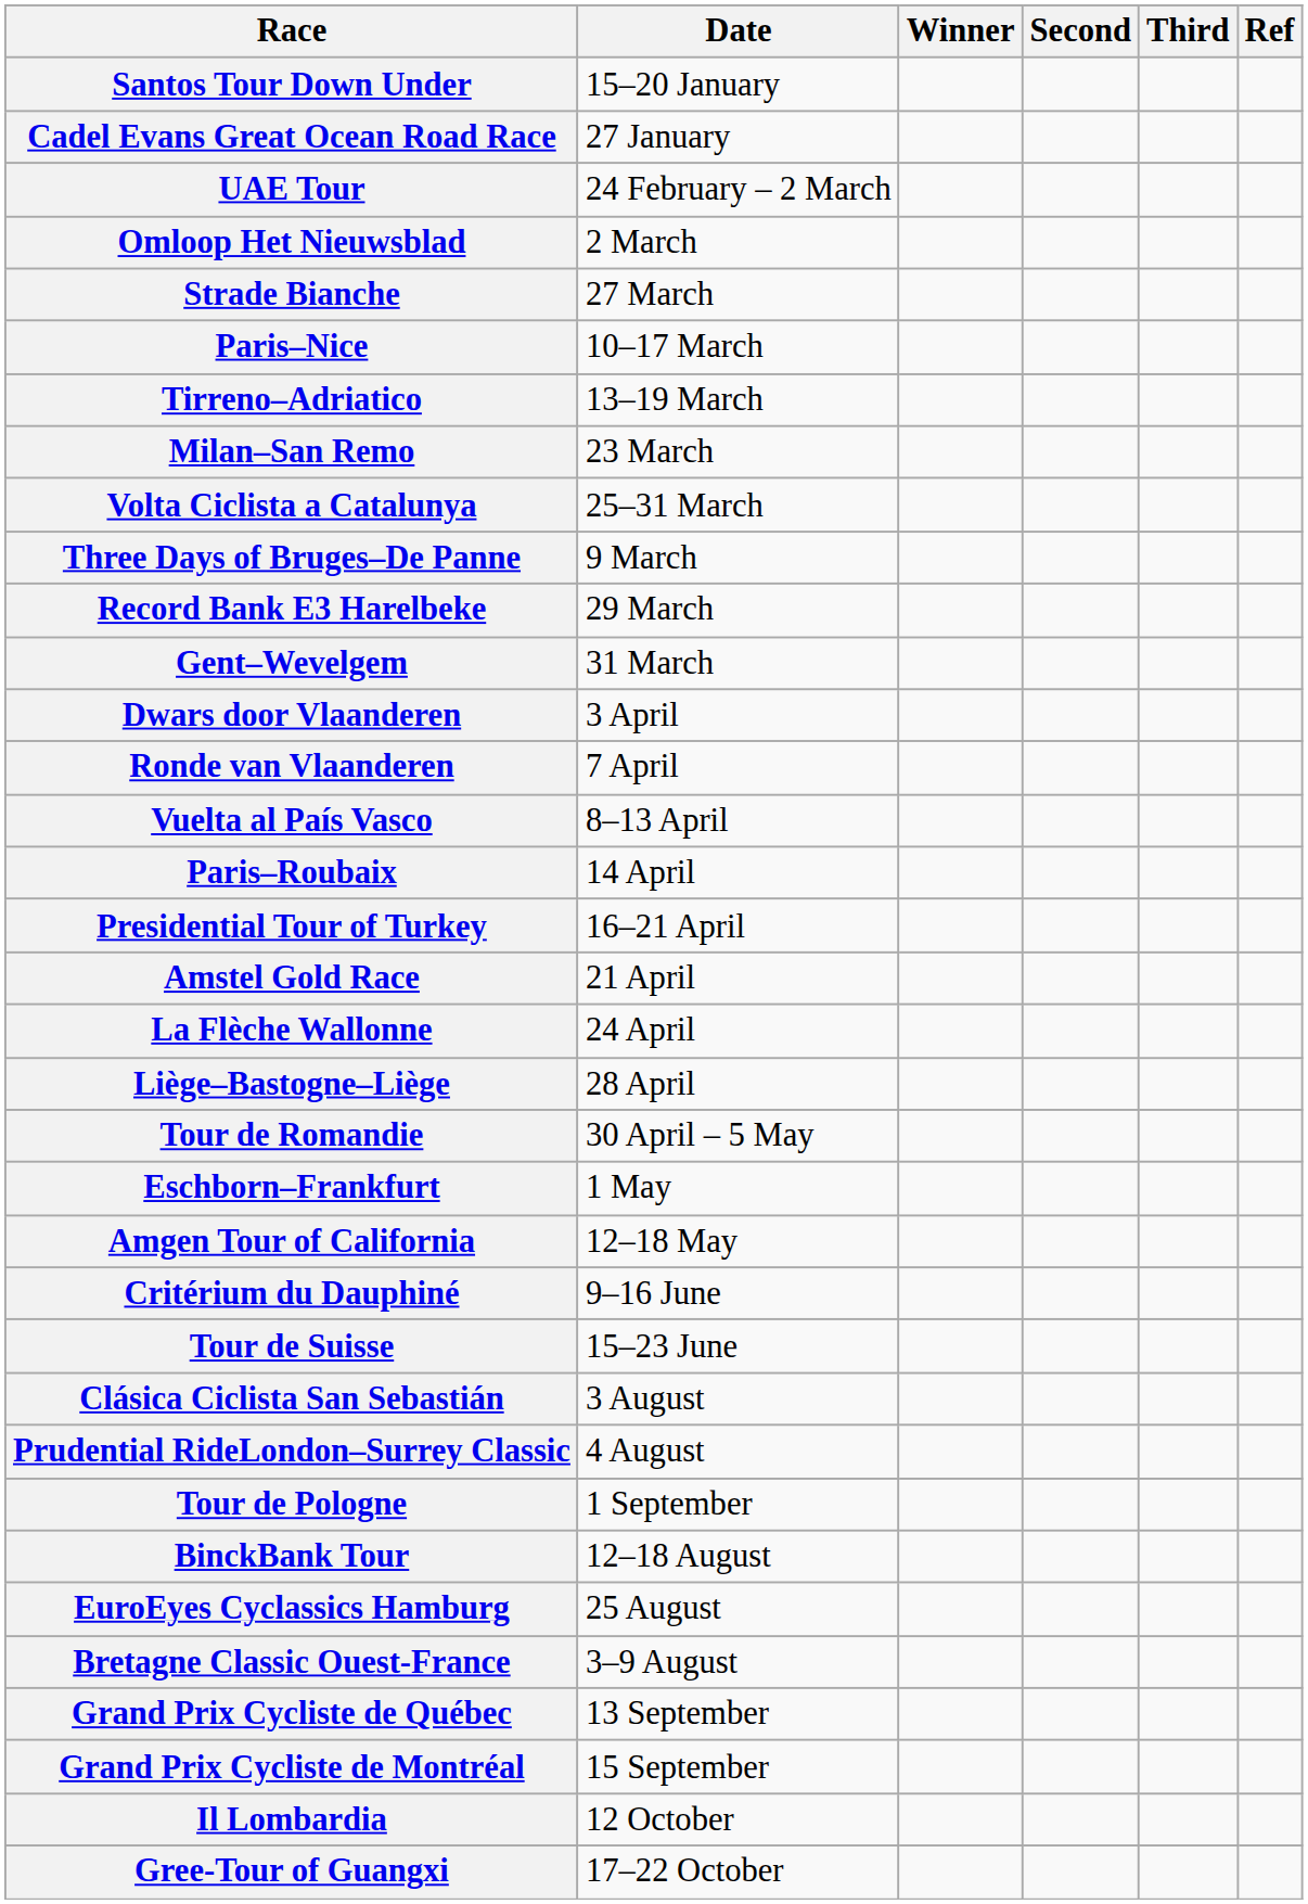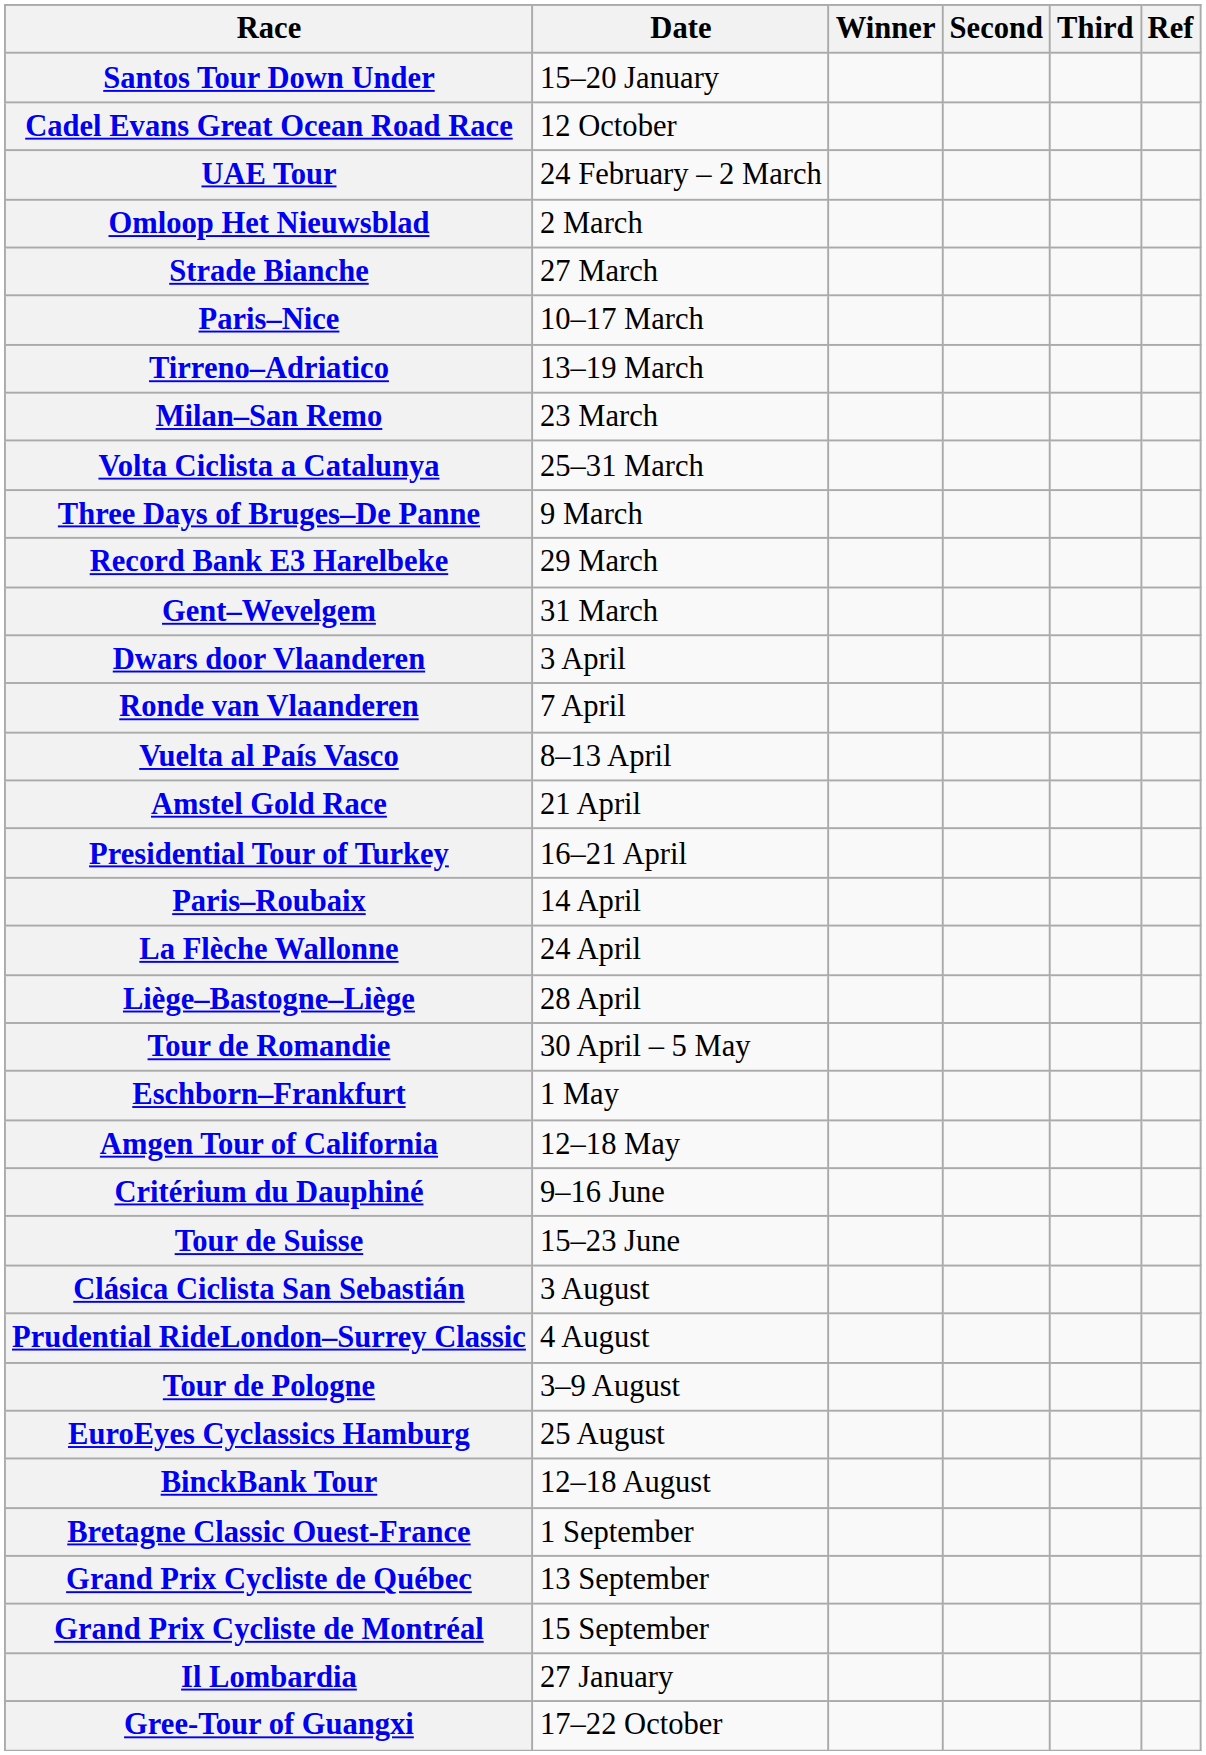 <table class="wikitable plainrowheaders">
 <tr>
 <th>Race</th>
 <th>Date</th>
 <th>Winner</th>
 <th>Second</th>
 <th>Third</th>
 <th>Ref</th>
 </tr>
 <tr>
 <th scope=row> <a href='#'>Santos Tour Down Under</a></th>
 <td>15–20 January</td>
 <td></td>
 <td></td>
 <td></td>
 <td></td>
 </tr>
 <tr>
 <th scope=row> <a href='#'>Cadel Evans Great Ocean Road Race</a></th>
-<td>27 January</td>
+<td>12 October</td>
 <td></td>
 <td></td>
 <td></td>
 <td></td>
 </tr>
 <tr>
 <th scope=row> <a href='#'>UAE Tour</a></th>
 <td>24 February – 2 March</td>
 <td></td>
 <td></td>
 <td></td>
 <td></td>
 </tr>
 <tr>
 <th scope=row> <a href='#'>Omloop Het Nieuwsblad</a></th>
 <td>2 March</td>
 <td></td>
 <td></td>
 <td></td>
 <td></td>
 </tr>
 <tr>
 <th scope=row> <a href='#'>Strade Bianche</a></th>
 <td>27 March</td>
 <td></td>
 <td></td>
 <td></td>
 <td></td>
 </tr>
 <tr>
 <th scope=row> <a href='#'>Paris–Nice</a></th>
 <td>10–17 March</td>
 <td></td>
 <td></td>
 <td></td>
 <td></td>
 </tr>
 <tr>
 <th scope=row> <a href='#'>Tirreno–Adriatico</a></th>
 <td>13–19 March</td>
 <td></td>
 <td></td>
 <td></td>
 <td></td>
 </tr>
 <tr>
 <th scope=row> <a href='#'>Milan–San Remo</a></th>
 <td>23 March</td>
 <td></td>
 <td></td>
 <td></td>
 <td></td>
 </tr>
 <tr>
 <th scope=row> <a href='#'>Volta Ciclista a Catalunya</a></th>
 <td>25–31 March</td>
 <td></td>
 <td></td>
 <td></td>
 <td></td>
 </tr>
 <tr>
 <th scope="row"> <a href='#'>Three Days of Bruges–De Panne</a></th>
 <td>9 March</td>
 <td></td>
 <td></td>
 <td></td>
 <td></td>
 </tr>
 <tr>
 <th scope=row> <a href='#'>Record Bank E3 Harelbeke</a></th>
 <td>29 March</td>
 <td></td>
 <td></td>
 <td></td>
 <td></td>
 </tr>
 <tr>
 <th scope=row> <a href='#'>Gent–Wevelgem</a></th>
 <td>31 March</td>
 <td></td>
 <td></td>
 <td></td>
 <td></td>
 </tr>
 <tr>
 <th scope=row> <a href='#'>Dwars door Vlaanderen</a></th>
 <td>3 April</td>
 <td></td>
 <td></td>
 <td></td>
 <td></td>
 </tr>
 <tr>
 <th scope=row> <a href='#'>Ronde van Vlaanderen</a></th>
 <td>7 April</td>
 <td></td>
 <td></td>
 <td></td>
 <td></td>
 </tr>
 <tr>
 <th scope=row> <a href='#'>Vuelta al País Vasco</a></th>
 <td>8–13 April</td>
 <td></td>
 <td></td>
 <td></td>
 <td></td>
 </tr>
 <tr>
-<th scope=row> <a href='#'>Paris–Roubaix</a></th>
-<td>14 April</td>
+<th scope=row> <a href='#'>Amstel Gold Race</a></th>
+<td>21 April</td>
 <td></td>
 <td></td>
 <td></td>
 <td></td>
 </tr>
 <tr>
 <th scope="row"> <a href='#'>Presidential Tour of Turkey</a></th>
 <td>16–21 April</td>
 <td></td>
 <td></td>
 <td></td>
 <td></td>
 </tr>
 <tr>
-<th scope=row> <a href='#'>Amstel Gold Race</a></th>
-<td>21 April</td>
+<th scope=row> <a href='#'>Paris–Roubaix</a></th>
+<td>14 April</td>
 <td></td>
 <td></td>
 <td></td>
 <td></td>
 </tr>
 <tr>
 <th scope=row> <a href='#'>La Flèche Wallonne</a></th>
 <td>24 April</td>
 <td></td>
 <td></td>
 <td></td>
 <td></td>
 </tr>
 <tr>
 <th scope=row> <a href='#'>Liège–Bastogne–Liège</a></th>
 <td>28 April</td>
 <td></td>
 <td></td>
 <td></td>
 <td></td>
 </tr>
 <tr>
 <th scope=row> <a href='#'>Tour de Romandie</a></th>
 <td>30 April – 5 May</td>
 <td></td>
 <td></td>
 <td></td>
 <td></td>
 </tr>
 <tr>
 <th scope=row> <a href='#'>Eschborn–Frankfurt</a></th>
 <td>1 May</td>
 <td></td>
 <td></td>
 <td></td>
 <td></td>
 </tr>
 <tr>
 <th scope=row> <a href='#'>Amgen Tour of California</a></th>
 <td>12–18 May</td>
 <td></td>
 <td></td>
 <td></td>
 <td></td>
 </tr>
 <tr>
 <th scope=row> <a href='#'>Critérium du Dauphiné</a></th>
 <td>9–16 June</td>
 <td></td>
 <td></td>
 <td></td>
 <td></td>
 </tr>
 <tr>
 <th scope=row> <a href='#'>Tour de Suisse</a></th>
 <td>15–23 June</td>
 <td></td>
 <td></td>
 <td></td>
 <td></td>
 </tr>
 <tr>
 <th scope=row> <a href='#'>Clásica Ciclista San Sebastián</a></th>
 <td>3 August</td>
 <td></td>
 <td></td>
 <td></td>
 <td></td>
 </tr>
 <tr>
 <th scope=row> <a href='#'>Prudential RideLondon–Surrey Classic</a></th>
 <td>4 August</td>
 <td></td>
 <td></td>
 <td></td>
 <td></td>
 </tr>
 <tr>
 <th scope=row> <a href='#'>Tour de Pologne</a></th>
-<td>1 September</td>
+<td>3–9 August</td>
+<td></td>
+<td></td>
+<td></td>
+<td></td>
+</tr>
+<tr>
+<th scope=row> <a href='#'>EuroEyes Cyclassics Hamburg</a></th>
+<td>25 August</td>
 <td></td>
 <td></td>
 <td></td>
 <td></td>
 </tr>
 <tr>
 <th scope=row> <a href='#'>BinckBank Tour</a></th>
 <td>12–18 August</td>
 <td></td>
 <td></td>
 <td></td>
 <td></td>
 </tr>
 <tr>
-<th scope=row> <a href='#'>EuroEyes Cyclassics Hamburg</a></th>
-<td>25 August</td>
-<td></td>
-<td></td>
-<td></td>
-<td></td>
-</tr>
-<tr>
 <th scope=row> <a href='#'>Bretagne Classic Ouest-France</a></th>
-<td>3–9 August</td>
+<td>1 September</td>
 <td></td>
 <td></td>
 <td></td>
 <td></td>
 </tr>
 <tr>
 <th scope=row> <a href='#'>Grand Prix Cycliste de Québec</a></th>
 <td>13 September</td>
 <td></td>
 <td></td>
 <td></td>
 <td></td>
 </tr>
 <tr>
 <th scope=row> <a href='#'>Grand Prix Cycliste de Montréal</a></th>
 <td>15 September</td>
 <td></td>
 <td></td>
 <td></td>
 <td></td>
 </tr>
 <tr>
 <th scope=row> <a href='#'>Il Lombardia</a></th>
-<td>12 October</td>
+<td>27 January</td>
 <td></td>
 <td></td>
 <td></td>
 <td></td>
 </tr>
 <tr>
 <th scope=row> <a href='#'>Gree-Tour of Guangxi</a></th>
 <td>17–22 October</td>
 <td></td>
 <td></td>
 <td></td>
 <td></td>
 </tr>
 </table>
